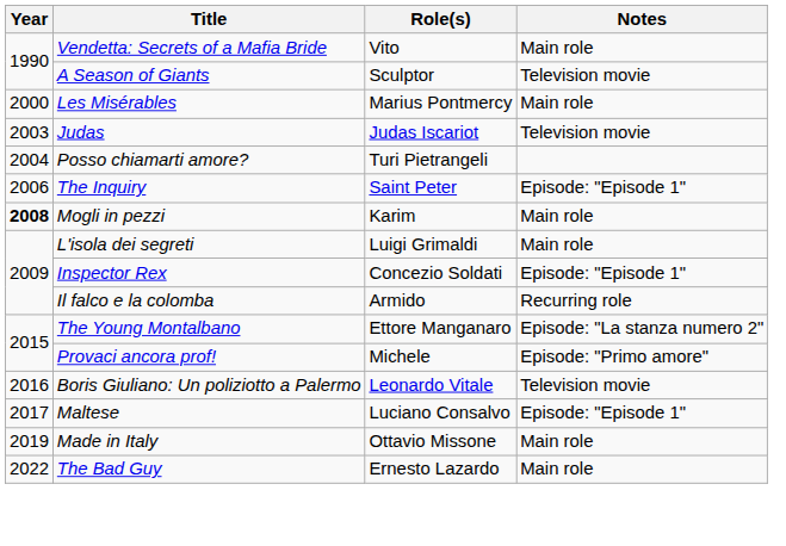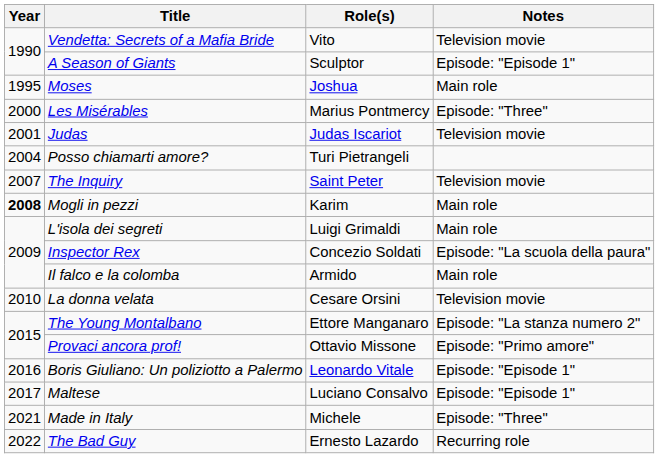 <table class="wikitable plainrowheaders sortable">
 <tr>
 <th scope="col">Year</th>
 <th scope="col">Title</th>
 <th scope="col">Role(s)</th>
 <th scope="col" class="unsortable">Notes</th>
 </tr>
 <tr>
 <td rowspan="2">1990</td>
 <td><em><a href='#'>Vendetta: Secrets of a Mafia Bride</a></em></td>
 <td>Vito</td>
-<td>Main role</td>
+<td>Television movie</td>
 </tr>
 <tr>
 <td><em><a href='#'>A Season of Giants</a></em></td>
 <td>Sculptor</td>
-<td>Television movie</td>
+<td>Episode: "Episode 1"</td>
+</tr>
+<tr>
+<td>1995</td>
+<td><em><a href='#'>Moses</a></em></td>
+<td><a href='#'>Joshua</a></td>
+<td>Main role</td>
 </tr>
 <tr>
 <td>2000</td>
 <td><em><a href='#'>Les Misérables</a></em></td>
 <td>Marius Pontmercy</td>
-<td>Main role</td>
+<td>Episode: "Three"</td>
 </tr>
 <tr>
-<td>2003</td>
+<td>2001</td>
 <td><em><a href='#'>Judas</a></em></td>
 <td><a href='#'>Judas Iscariot</a></td>
 <td>Television movie</td>
 </tr>
 <tr>
 <td>2004</td>
 <td><em>Posso chiamarti amore?</em></td>
 <td>Turi Pietrangeli</td>
 <td></td>
 </tr>
 <tr>
-<td>2006</td>
+<td>2007</td>
 <td><em><a href='#'>The Inquiry</a></em></td>
 <td><a href='#'>Saint Peter</a></td>
-<td>Episode: "Episode 1"</td>
+<td>Television movie</td>
 </tr>
 <tr>
 <td><strong>2008</strong></td>
 <td><em>Mogli in pezzi</em></td>
 <td>Karim</td>
 <td>Main role</td>
 </tr>
 <tr>
 <td rowspan="3">2009</td>
 <td><em>L'isola dei segreti</em></td>
 <td>Luigi Grimaldi</td>
 <td>Main role</td>
 </tr>
 <tr>
 <td><em><a href='#'>Inspector Rex</a></em></td>
 <td>Concezio Soldati</td>
-<td>Episode: "Episode 1"</td>
+<td>Episode: "La scuola della paura"</td>
 </tr>
 <tr>
 <td><em>Il falco e la colomba</em></td>
 <td>Armido</td>
-<td>Recurring role</td>
+<td>Main role</td>
+</tr>
+<tr>
+<td>2010</td>
+<td><em>La donna velata</em></td>
+<td>Cesare Orsini</td>
+<td>Television movie</td>
 </tr>
 <tr>
 <td rowspan="2">2015</td>
 <td><em><a href='#'>The Young Montalbano</a></em></td>
 <td>Ettore Manganaro</td>
 <td>Episode: "La stanza numero 2"</td>
 </tr>
 <tr>
 <td><em><a href='#'>Provaci ancora prof!</a></em></td>
-<td>Michele</td>
+<td>Ottavio Missone</td>
 <td>Episode: "Primo amore"</td>
 </tr>
 <tr>
 <td>2016</td>
 <td><em>Boris Giuliano: Un poliziotto a Palermo</em></td>
 <td><a href='#'>Leonardo Vitale</a></td>
-<td>Television movie</td>
+<td>Episode: "Episode 1"</td>
 </tr>
 <tr>
 <td>2017</td>
 <td><em>Maltese</em></td>
 <td>Luciano Consalvo</td>
 <td>Episode: "Episode 1"</td>
 </tr>
 <tr>
-<td>2019</td>
+<td>2021</td>
 <td><em>Made in Italy</em></td>
-<td>Ottavio Missone</td>
-<td>Main role</td>
+<td>Michele</td>
+<td>Episode: "Three"</td>
 </tr>
 <tr>
 <td>2022</td>
 <td><em><a href='#'>The Bad Guy</a></em></td>
 <td>Ernesto Lazardo</td>
-<td>Main role</td>
+<td>Recurring role</td>
 </tr>
 </table>
